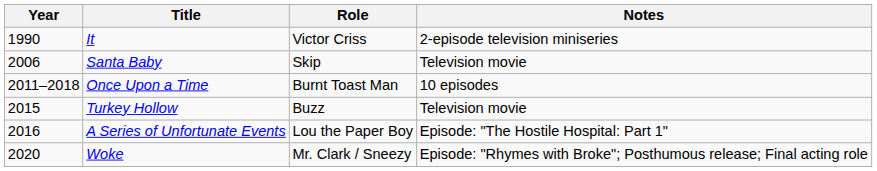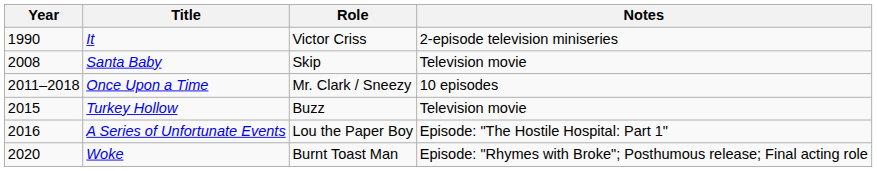 <table class="wikitable">
 <tr>
 <th>Year</th>
 <th>Title</th>
 <th>Role</th>
 <th>Notes</th>
 </tr>
 <tr>
 <td>1990</td>
 <td><em><a href='#'>It</a></em></td>
 <td>Victor Criss</td>
 <td>2-episode television miniseries</td>
 </tr>
 <tr>
-<td>2006</td>
+<td>2008</td>
 <td><em><a href='#'>Santa Baby</a></em></td>
 <td>Skip</td>
 <td>Television movie</td>
 </tr>
 <tr>
 <td>2011–2018</td>
 <td><em><a href='#'>Once Upon a Time</a></em></td>
-<td>Burnt Toast Man</td>
+<td>Mr. Clark / Sneezy</td>
 <td>10 episodes</td>
 </tr>
 <tr>
 <td>2015</td>
 <td><em><a href='#'>Turkey Hollow</a></em></td>
 <td>Buzz</td>
 <td>Television movie</td>
 </tr>
 <tr>
 <td>2016</td>
 <td><em><a href='#'>A Series of Unfortunate Events</a></em></td>
 <td>Lou the Paper Boy</td>
 <td>Episode: "The Hostile Hospital: Part 1"</td>
 </tr>
 <tr>
 <td>2020</td>
 <td><em><a href='#'>Woke</a></em></td>
-<td>Mr. Clark / Sneezy</td>
+<td>Burnt Toast Man</td>
 <td>Episode: "Rhymes with Broke"; Posthumous release; Final acting role</td>
 </tr>
 </table>
